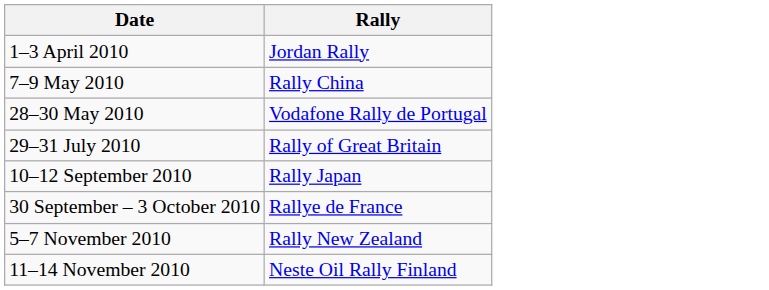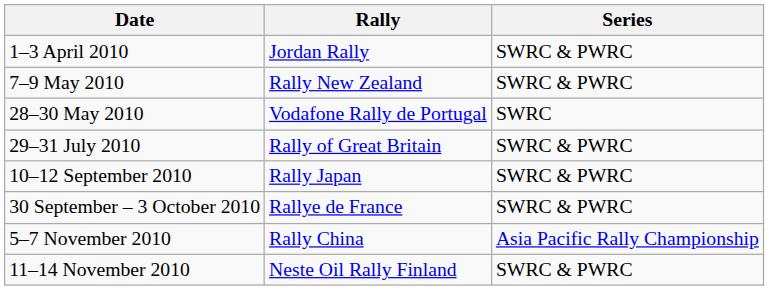 <table class="wikitable">
 <tr>
 <th>Date</th>
 <th>Rally</th>
+<th>Series</th>
 </tr>
 <tr>
 <td>1–3 April 2010</td>
 <td><a href='#'>Jordan Rally</a></td>
+<td>SWRC & PWRC</td>
 </tr>
 <tr>
 <td>7–9 May 2010</td>
-<td><a href='#'>Rally China</a></td>
+<td><a href='#'>Rally New Zealand</a></td>
+<td>SWRC & PWRC</td>
 </tr>
 <tr>
 <td>28–30 May 2010</td>
 <td><a href='#'>Vodafone Rally de Portugal</a></td>
+<td>SWRC</td>
 </tr>
 <tr>
 <td>29–31 July 2010</td>
 <td><a href='#'>Rally of Great Britain</a></td>
+<td>SWRC & PWRC</td>
 </tr>
 <tr>
 <td>10–12 September 2010</td>
 <td><a href='#'>Rally Japan</a></td>
+<td>SWRC & PWRC</td>
 </tr>
 <tr>
 <td>30 September – 3 October 2010</td>
 <td><a href='#'>Rallye de France</a></td>
+<td>SWRC & PWRC</td>
 </tr>
 <tr>
 <td>5–7 November 2010</td>
-<td><a href='#'>Rally New Zealand</a></td>
+<td><a href='#'>Rally China</a></td>
+<td><a href='#'>Asia Pacific Rally Championship</a></td>
 </tr>
 <tr>
 <td>11–14 November 2010</td>
 <td><a href='#'>Neste Oil Rally Finland</a></td>
+<td>SWRC & PWRC</td>
 </tr>
 </table>
